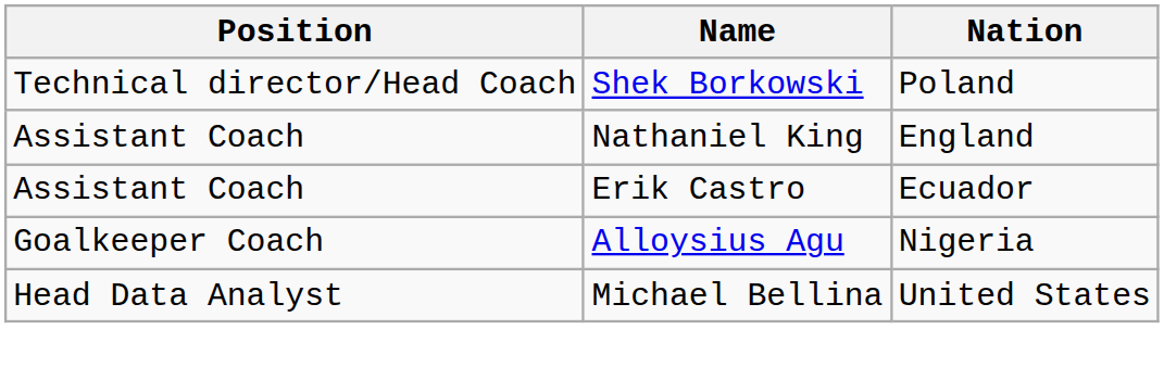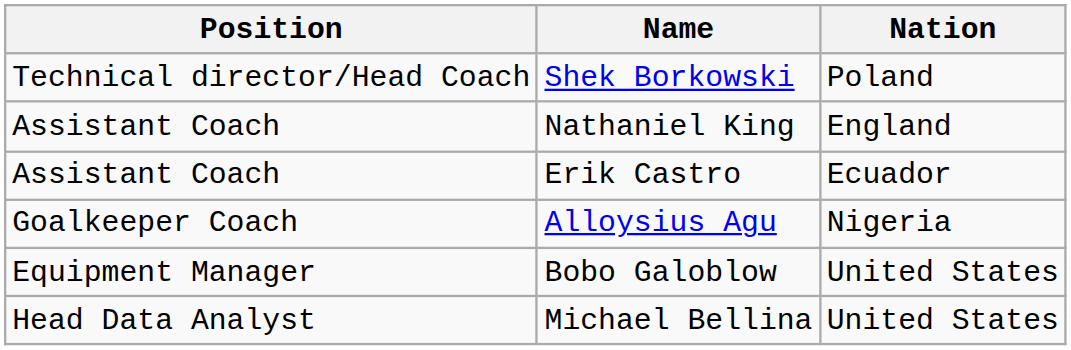 <table class="wikitable">
 <tr>
 <th>Position</th>
 <th>Name</th>
 <th>Nation</th>
 </tr>
 <tr>
 <td>Technical director/Head Coach</td>
 <td><a href='#'>Shek Borkowski</a></td>
 <td> Poland</td>
 </tr>
 <tr>
 <td>Assistant Coach</td>
 <td>Nathaniel King</td>
 <td> England</td>
 </tr>
 <tr>
 <td>Assistant Coach</td>
 <td>Erik Castro</td>
 <td> Ecuador</td>
 </tr>
 <tr>
 <td>Goalkeeper Coach</td>
 <td><a href='#'>Alloysius Agu</a></td>
 <td> Nigeria</td>
 </tr>
 <tr>
+<td>Equipment Manager</td>
+<td>Bobo Galoblow</td>
+<td> United States</td>
+</tr>
+<tr>
 <td>Head Data Analyst</td>
 <td>Michael Bellina</td>
 <td> United States</td>
 </tr>
 </table>
